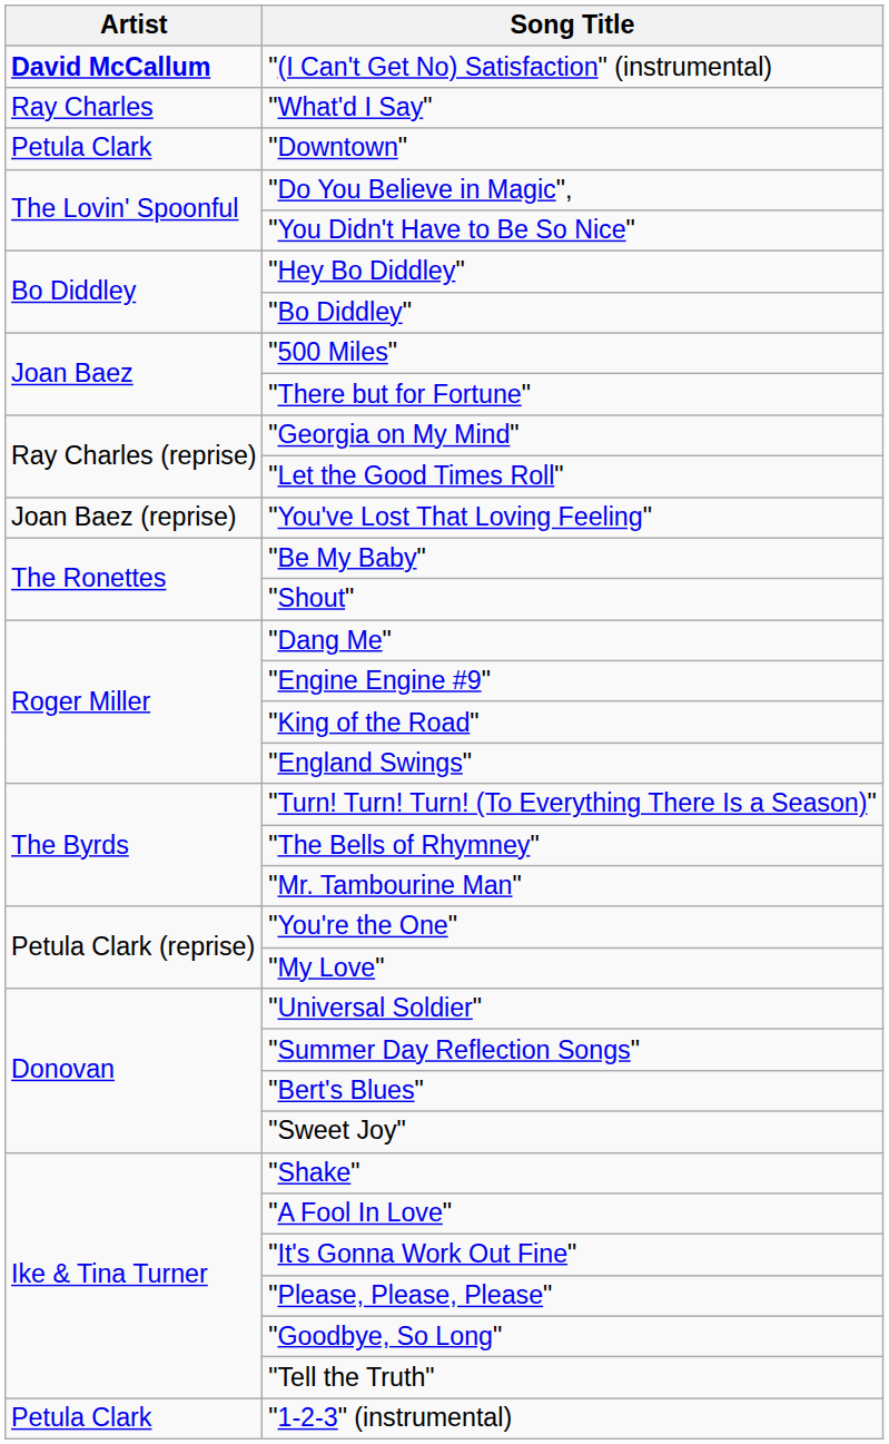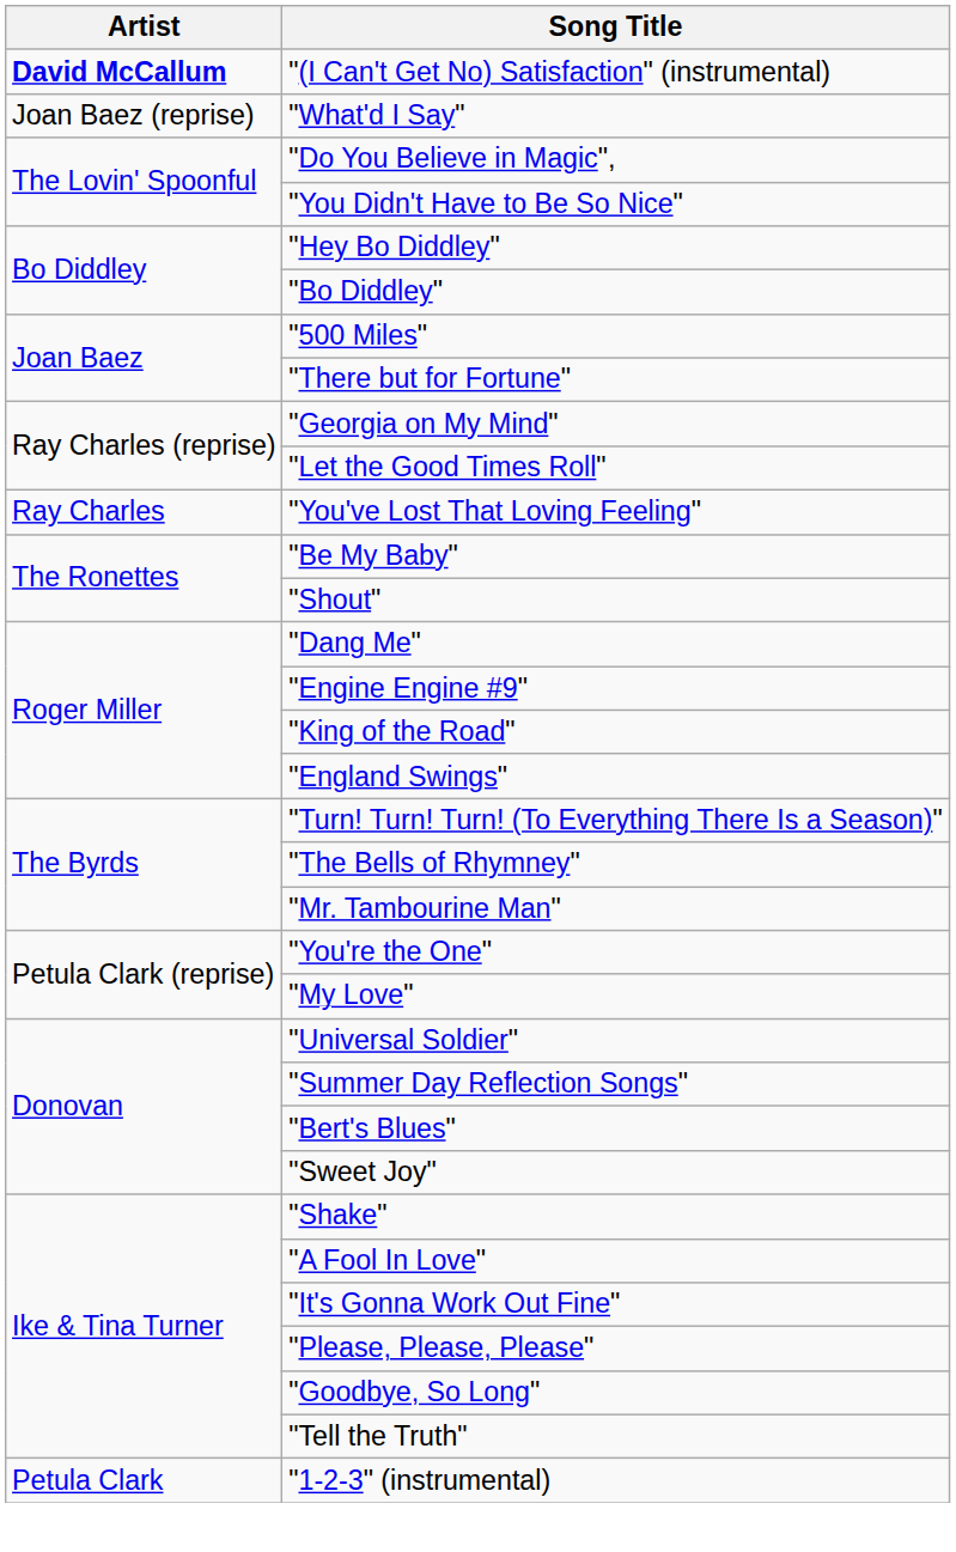 <table class="wikitable">
 <tr>
 <th>Artist</th>
 <th>Song Title</th>
 </tr>
 <tr>
 <td><strong><a href='#'>David McCallum</a></strong></td>
 <td>"<a href='#'>(I Can't Get No) Satisfaction</a>" (instrumental)</td>
 </tr>
 <tr>
-<td><a href='#'>Ray Charles</a></td>
+<td>Joan Baez (reprise)</td>
 <td>"<a href='#'>What'd I Say</a>"</td>
-</tr>
-<tr>
-<td><a href='#'>Petula Clark</a></td>
-<td>"<a href='#'>Downtown</a>"</td>
 </tr>
 <tr>
 <td rowspan="2"><a href='#'>The Lovin' Spoonful</a></td>
 <td>"<a href='#'>Do You Believe in Magic</a>",</td>
 </tr>
 <tr>
 <td>"<a href='#'>You Didn't Have to Be So Nice</a>"</td>
 </tr>
 <tr>
 <td rowspan="2"><a href='#'>Bo Diddley</a></td>
 <td>"<a href='#'>Hey Bo Diddley</a>"</td>
 </tr>
 <tr>
 <td>"<a href='#'>Bo Diddley</a>"</td>
 </tr>
 <tr>
 <td rowspan="2"><a href='#'>Joan Baez</a></td>
 <td>"<a href='#'>500 Miles</a>"</td>
 </tr>
 <tr>
 <td>"<a href='#'>There but for Fortune</a>"</td>
 </tr>
 <tr>
 <td rowspan="2">Ray Charles (reprise)</td>
 <td>"<a href='#'>Georgia on My Mind</a>"</td>
 </tr>
 <tr>
 <td>"<a href='#'>Let the Good Times Roll</a>"</td>
 </tr>
 <tr>
-<td>Joan Baez (reprise)</td>
+<td><a href='#'>Ray Charles</a></td>
 <td>"<a href='#'>You've Lost That Loving Feeling</a>"</td>
 </tr>
 <tr>
 <td rowspan="2"><a href='#'>The Ronettes</a></td>
 <td>"<a href='#'>Be My Baby</a>"</td>
 </tr>
 <tr>
 <td>"<a href='#'>Shout</a>"</td>
 </tr>
 <tr>
 <td rowspan="4"><a href='#'>Roger Miller</a></td>
 <td>"<a href='#'>Dang Me</a>"</td>
 </tr>
 <tr>
 <td>"<a href='#'>Engine Engine #9</a>"</td>
 </tr>
 <tr>
 <td>"<a href='#'>King of the Road</a>"</td>
 </tr>
 <tr>
 <td>"<a href='#'>England Swings</a>"</td>
 </tr>
 <tr>
 <td rowspan="3"><a href='#'>The Byrds</a></td>
 <td>"<a href='#'>Turn! Turn! Turn! (To Everything There Is a Season)</a>"</td>
 </tr>
 <tr>
 <td>"<a href='#'>The Bells of Rhymney</a>"</td>
 </tr>
 <tr>
 <td>"<a href='#'>Mr. Tambourine Man</a>"</td>
 </tr>
 <tr>
 <td rowspan="2">Petula Clark (reprise)</td>
 <td>"<a href='#'>You're the One</a>"</td>
 </tr>
 <tr>
 <td>"<a href='#'>My Love</a>"</td>
 </tr>
 <tr>
 <td rowspan="4"><a href='#'>Donovan</a></td>
 <td>"<a href='#'>Universal Soldier</a>"</td>
 </tr>
 <tr>
 <td>"<a href='#'>Summer Day Reflection Songs</a>"</td>
 </tr>
 <tr>
 <td>"<a href='#'>Bert's Blues</a>"</td>
 </tr>
 <tr>
 <td>"Sweet Joy"</td>
 </tr>
 <tr>
 <td rowspan="6"><a href='#'>Ike & Tina Turner</a></td>
 <td>"<a href='#'>Shake</a>"</td>
 </tr>
 <tr>
 <td>"<a href='#'>A Fool In Love</a>"</td>
 </tr>
 <tr>
 <td>"<a href='#'>It's Gonna Work Out Fine</a>"</td>
 </tr>
 <tr>
 <td>"<a href='#'>Please, Please, Please</a>"</td>
 </tr>
 <tr>
 <td>"<a href='#'>Goodbye, So Long</a>"</td>
 </tr>
 <tr>
 <td>"Tell the Truth"</td>
 </tr>
 <tr>
 <td><a href='#'>Petula Clark</a></td>
 <td>"<a href='#'>1-2-3</a>" (instrumental)</td>
 </tr>
 </table>
